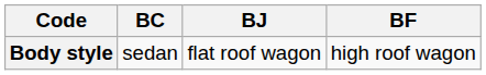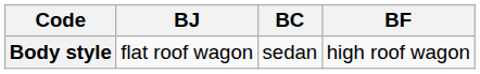 <table class="wikitable">
 <tr>
 <th>Code</th>
+<th>BJ</th>
 <th>BC</th>
-<th>BJ</th>
 <th>BF</th>
 </tr>
 <tr>
 <th>Body style</th>
+<td>flat roof wagon</td>
 <td>sedan</td>
-<td>flat roof wagon</td>
 <td>high roof wagon</td>
 </tr>
 </table>
